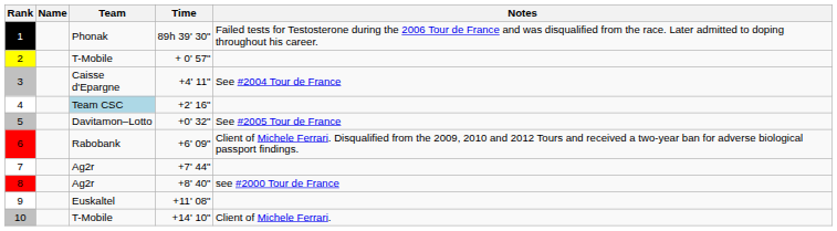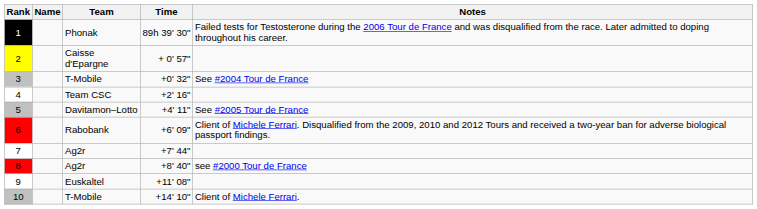 <table class="wikitable" style="margin-bottom:0;">
 <tr>
 <th>Rank</th>
 <th>Name</th>
 <th>Team</th>
 <th>Time</th>
 <th>Notes</th>
 </tr>
 <tr>
 <td style="text-align:center;background:black;color:white">1</td>
 <td nowrap></td>
 <td>Phonak</td>
 <td align=right nowrap>89h 39' 30"</td>
 <td>Failed tests for Testosterone during the <a href='#'>2006 Tour de France</a> and was disqualified from the race. Later admitted to doping throughout his career.</td>
 </tr>
 <tr>
 <td style="text-align:center;background:yellow;">2</td>
 <td nowrap></td>
-<td>T-Mobile</td>
+<td>Caisse d'Epargne</td>
 <td align=right>+ 0' 57"</td>
 <td></td>
 </tr>
 <tr>
 <td style="text-align:center;background:silver;">3</td>
 <td nowrap></td>
-<td>Caisse d'Epargne</td>
-<td align=right>+4' 11"</td>
+<td>T-Mobile</td>
+<td align=right>+0' 32"</td>
 <td>See <a href='#'>#2004 Tour de France</a></td>
 </tr>
 <tr>
 <td style="text-align:center;background:white;">4</td>
 <td nowrap></td>
-<td style="background: lightblue;">Team CSC</td>
+<td>Team CSC</td>
 <td align=right>+2' 16"</td>
 <td></td>
 </tr>
 <tr>
 <td style="text-align:center;background:silver;">5</td>
 <td nowrap></td>
 <td>Davitamon–Lotto</td>
-<td align=right>+0' 32"</td>
+<td align=right>+4' 11"</td>
 <td>See <a href='#'>#2005 Tour de France</a></td>
 </tr>
 <tr>
 <td style="text-align:center;background:red">6</td>
 <td nowrap></td>
 <td>Rabobank</td>
 <td align=right>+6' 09"</td>
 <td>Client of <a href='#'>Michele Ferrari</a>. Disqualified from the 2009, 2010 and 2012 Tours and received a two-year ban for adverse biological passport findings.</td>
 </tr>
 <tr>
 <td style="text-align:center;background:white;">7</td>
 <td nowrap></td>
 <td>Ag2r</td>
 <td align=right>+7' 44"</td>
 <td></td>
 </tr>
 <tr>
 <td style="text-align:center;background:red">8</td>
 <td nowrap></td>
 <td>Ag2r</td>
 <td align=right>+8' 40"</td>
 <td>see <a href='#'>#2000 Tour de France</a></td>
 </tr>
 <tr>
 <td style="text-align:center;background:white;">9</td>
 <td nowrap></td>
 <td>Euskaltel</td>
 <td align=right>+11' 08"</td>
 <td></td>
 </tr>
 <tr>
 <td style="text-align:center;background:silver;">10</td>
 <td nowrap></td>
 <td>T-Mobile</td>
 <td align=right>+14' 10"</td>
 <td>Client of <a href='#'>Michele Ferrari</a>.</td>
 </tr>
 </table>
